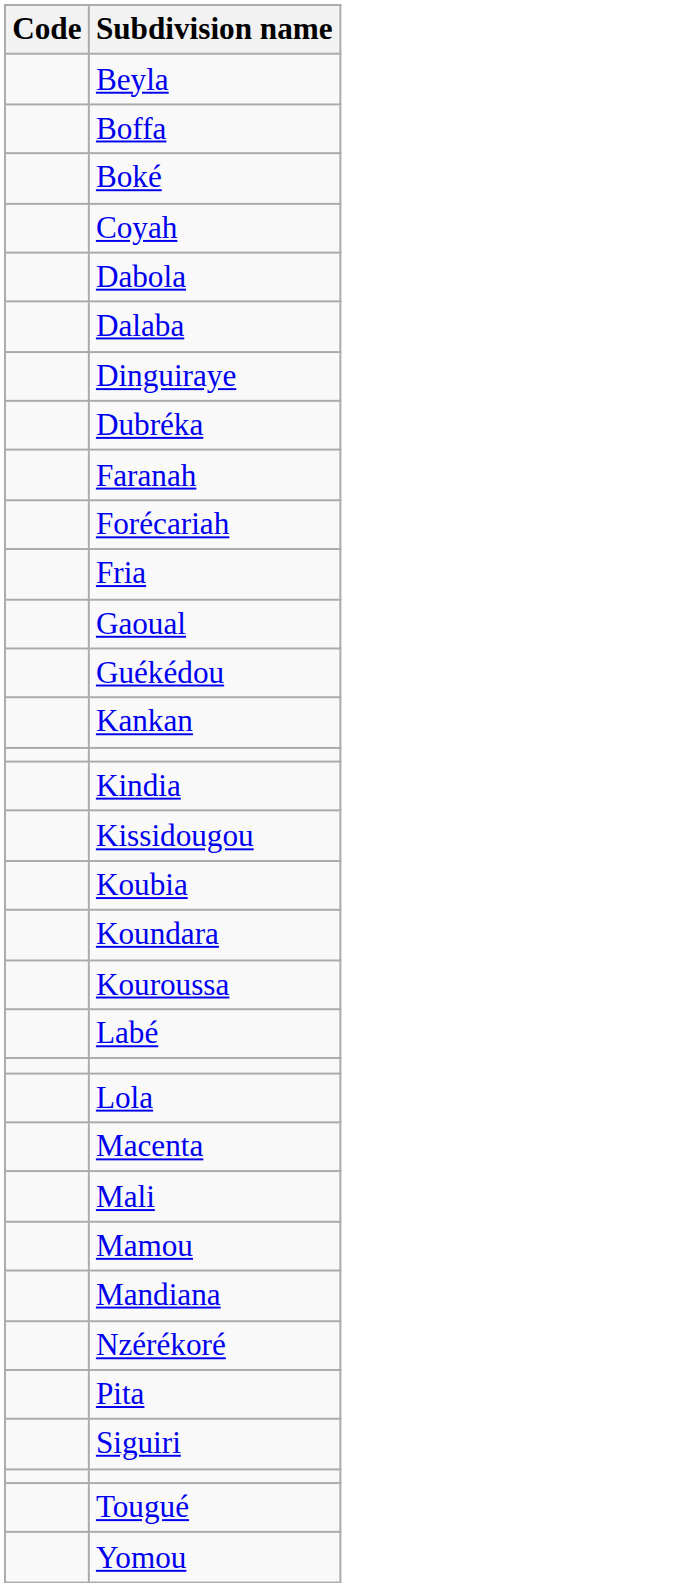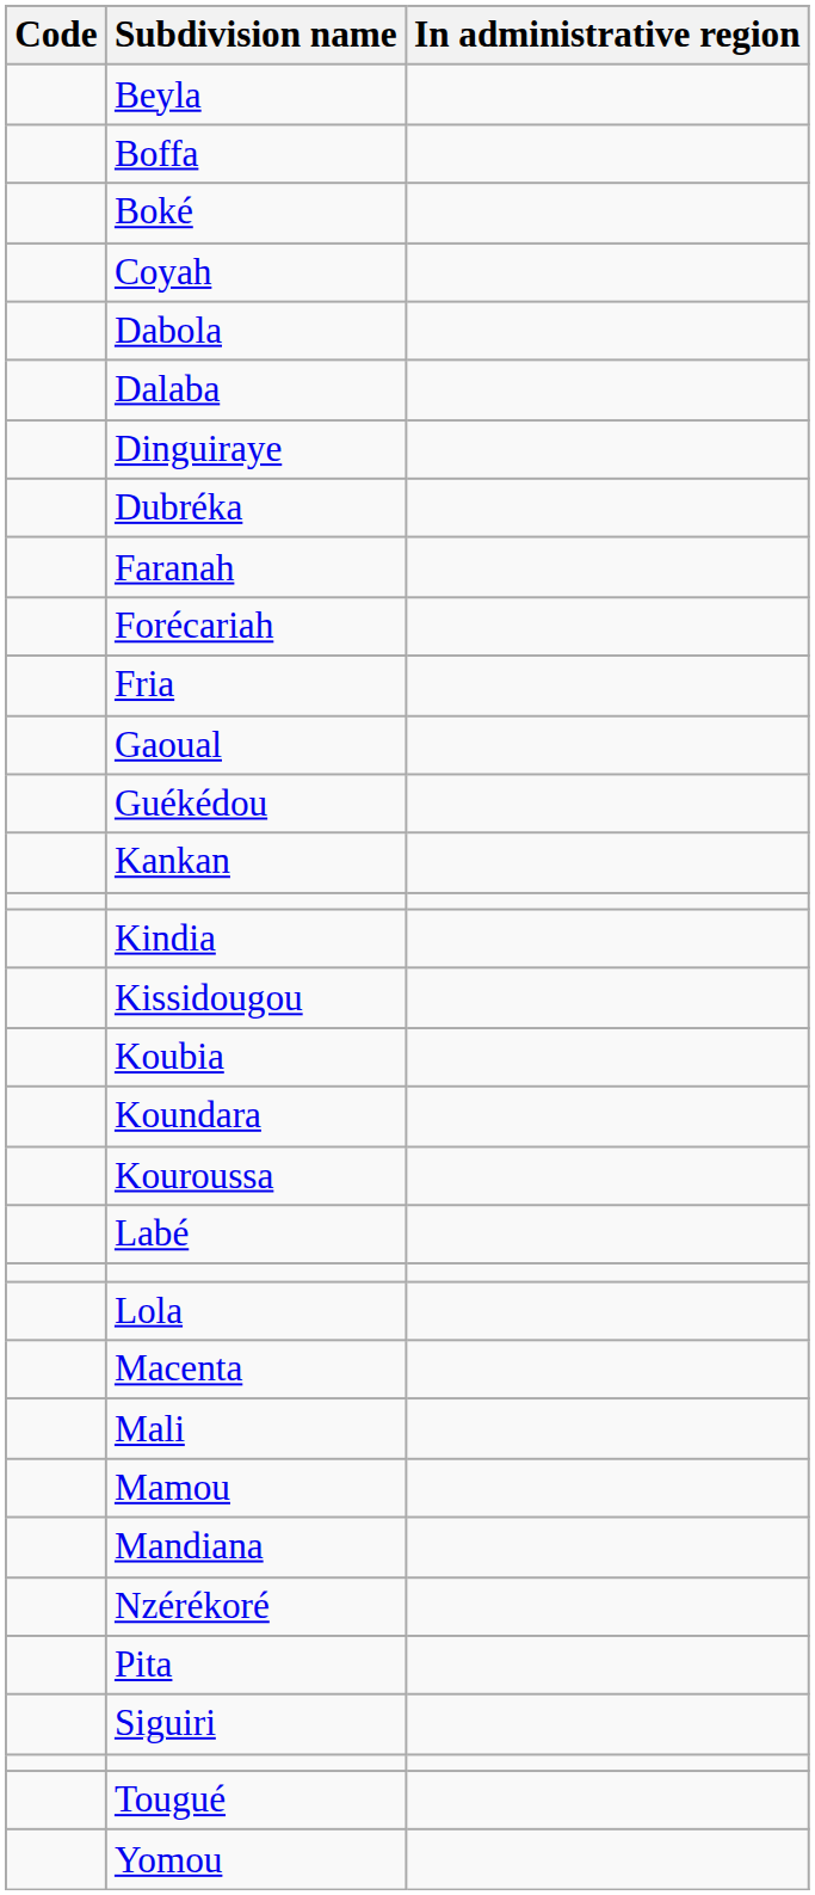 <table class="wikitable sortable">
 <tr>
 <th>Code</th>
 <th>Subdivision name</th>
+<th>In administrative region</th>
 </tr>
 <tr>
 <td></td>
 <td><a href='#'>Beyla</a></td>
+<td><a href='#'></a></td>
 </tr>
 <tr>
 <td></td>
 <td><a href='#'>Boffa</a></td>
+<td><a href='#'></a></td>
 </tr>
 <tr>
 <td></td>
 <td><a href='#'>Boké</a></td>
+<td><a href='#'></a></td>
 </tr>
 <tr>
 <td></td>
 <td><a href='#'>Coyah</a></td>
+<td><a href='#'></a></td>
 </tr>
 <tr>
 <td></td>
 <td><a href='#'>Dabola</a></td>
+<td><a href='#'></a></td>
 </tr>
 <tr>
 <td></td>
 <td><a href='#'>Dalaba</a></td>
+<td><a href='#'></a></td>
 </tr>
 <tr>
 <td></td>
 <td><a href='#'>Dinguiraye</a></td>
+<td><a href='#'></a></td>
 </tr>
 <tr>
 <td></td>
 <td><a href='#'>Dubréka</a></td>
+<td><a href='#'></a></td>
 </tr>
 <tr>
 <td></td>
 <td><a href='#'>Faranah</a></td>
+<td><a href='#'></a></td>
 </tr>
 <tr>
 <td></td>
 <td><a href='#'>Forécariah</a></td>
+<td><a href='#'></a></td>
 </tr>
 <tr>
 <td></td>
 <td><a href='#'>Fria</a></td>
+<td><a href='#'></a></td>
 </tr>
 <tr>
 <td></td>
 <td><a href='#'>Gaoual</a></td>
+<td><a href='#'></a></td>
 </tr>
 <tr>
 <td></td>
 <td><a href='#'>Guékédou</a></td>
+<td><a href='#'></a></td>
 </tr>
 <tr>
 <td></td>
 <td><a href='#'>Kankan</a></td>
+<td><a href='#'></a></td>
 </tr>
 <tr>
 <td></td>
 <td></td>
+<td><a href='#'></a></td>
 </tr>
 <tr>
 <td></td>
 <td><a href='#'>Kindia</a></td>
+<td><a href='#'></a></td>
 </tr>
 <tr>
 <td></td>
 <td><a href='#'>Kissidougou</a></td>
+<td><a href='#'></a></td>
 </tr>
 <tr>
 <td></td>
 <td><a href='#'>Koubia</a></td>
+<td><a href='#'></a></td>
 </tr>
 <tr>
 <td></td>
 <td><a href='#'>Koundara</a></td>
+<td><a href='#'></a></td>
 </tr>
 <tr>
 <td></td>
 <td><a href='#'>Kouroussa</a></td>
+<td><a href='#'></a></td>
 </tr>
 <tr>
 <td></td>
 <td><a href='#'>Labé</a></td>
+<td><a href='#'></a></td>
 </tr>
 <tr>
 <td></td>
 <td></td>
+<td><a href='#'></a></td>
 </tr>
 <tr>
 <td></td>
 <td><a href='#'>Lola</a></td>
+<td><a href='#'></a></td>
 </tr>
 <tr>
 <td></td>
 <td><a href='#'>Macenta</a></td>
+<td><a href='#'></a></td>
 </tr>
 <tr>
 <td></td>
 <td><a href='#'>Mali</a></td>
+<td><a href='#'></a></td>
 </tr>
 <tr>
 <td></td>
 <td><a href='#'>Mamou</a></td>
+<td><a href='#'></a></td>
 </tr>
 <tr>
 <td></td>
 <td><a href='#'>Mandiana</a></td>
+<td><a href='#'></a></td>
 </tr>
 <tr>
 <td></td>
 <td><a href='#'>Nzérékoré</a></td>
+<td><a href='#'></a></td>
 </tr>
 <tr>
 <td></td>
 <td><a href='#'>Pita</a></td>
+<td><a href='#'></a></td>
 </tr>
 <tr>
 <td></td>
 <td><a href='#'>Siguiri</a></td>
+<td><a href='#'></a></td>
 </tr>
 <tr>
 <td></td>
 <td></td>
+<td><a href='#'></a></td>
 </tr>
 <tr>
 <td></td>
 <td><a href='#'>Tougué</a></td>
+<td><a href='#'></a></td>
 </tr>
 <tr>
 <td></td>
 <td><a href='#'>Yomou</a></td>
+<td><a href='#'></a></td>
 </tr>
 </table>
